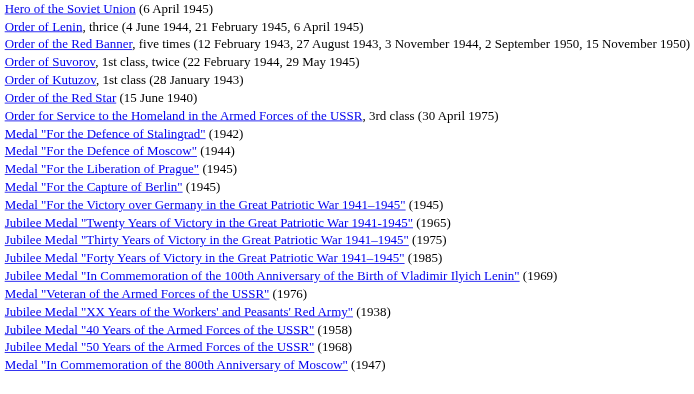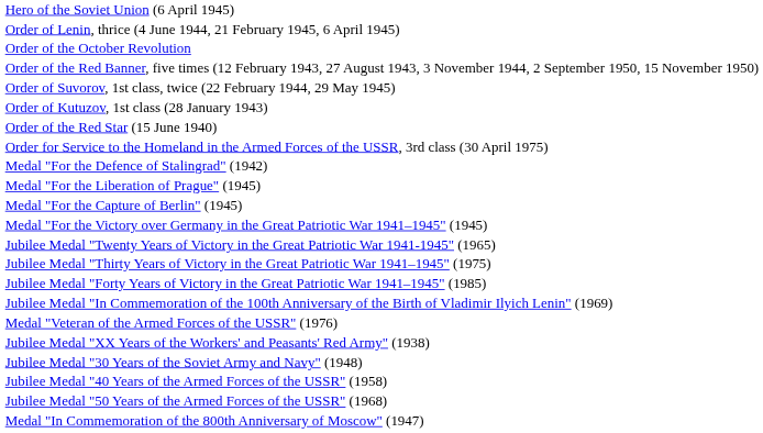 <table>
 <tr>
 <td></td>
 <td><a href='#'>Hero of the Soviet Union</a> (6 April 1945)</td>
 </tr>
 <tr>
 <td></td>
 <td><a href='#'>Order of Lenin</a>, thrice (4 June 1944, 21 February 1945, 6 April 1945)</td>
+</tr>
+<tr>
+<td></td>
+<td><a href='#'>Order of the October Revolution</a></td>
 </tr>
 <tr>
 <td></td>
 <td><a href='#'>Order of the Red Banner</a>, five times (12 February 1943, 27 August 1943, 3 November 1944, 2 September 1950, 15 November 1950)</td>
 </tr>
 <tr>
 <td></td>
 <td><a href='#'>Order of Suvorov</a>, 1st class, twice (22 February 1944, 29 May 1945)</td>
 </tr>
 <tr>
 <td></td>
 <td><a href='#'>Order of Kutuzov</a>, 1st class (28 January 1943)</td>
 </tr>
 <tr>
 <td></td>
 <td><a href='#'>Order of the Red Star</a> (15 June 1940)</td>
 </tr>
 <tr>
 <td></td>
 <td><a href='#'>Order for Service to the Homeland in the Armed Forces of the USSR</a>, 3rd class (30 April 1975)</td>
 </tr>
 <tr>
 <td></td>
 <td><a href='#'>Medal "For the Defence of Stalingrad"</a> (1942)</td>
-</tr>
-<tr>
-<td></td>
-<td><a href='#'>Medal "For the Defence of Moscow"</a> (1944)</td>
 </tr>
 <tr>
 <td></td>
 <td><a href='#'>Medal "For the Liberation of Prague"</a> (1945)</td>
 </tr>
 <tr>
 <td></td>
 <td><a href='#'>Medal "For the Capture of Berlin"</a> (1945)</td>
 </tr>
 <tr>
 <td></td>
 <td><a href='#'>Medal "For the Victory over Germany in the Great Patriotic War 1941–1945"</a> (1945)</td>
 </tr>
 <tr>
 <td></td>
 <td><a href='#'>Jubilee Medal "Twenty Years of Victory in the Great Patriotic War 1941-1945"</a> (1965)</td>
 </tr>
 <tr>
 <td></td>
 <td><a href='#'>Jubilee Medal "Thirty Years of Victory in the Great Patriotic War 1941–1945"</a> (1975)</td>
 </tr>
 <tr>
 <td></td>
 <td><a href='#'>Jubilee Medal "Forty Years of Victory in the Great Patriotic War 1941–1945"</a> (1985)</td>
 </tr>
 <tr>
 <td></td>
 <td><a href='#'>Jubilee Medal "In Commemoration of the 100th Anniversary of the Birth of Vladimir Ilyich Lenin"</a> (1969)</td>
 </tr>
 <tr>
 <td></td>
 <td><a href='#'>Medal "Veteran of the Armed Forces of the USSR"</a> (1976)</td>
 </tr>
 <tr>
 <td></td>
 <td><a href='#'>Jubilee Medal "XX Years of the Workers' and Peasants' Red Army"</a> (1938)</td>
 </tr>
 <tr>
 <td></td>
+<td><a href='#'>Jubilee Medal "30 Years of the Soviet Army and Navy"</a> (1948)</td>
+</tr>
+<tr>
+<td></td>
 <td><a href='#'>Jubilee Medal "40 Years of the Armed Forces of the USSR"</a> (1958)</td>
 </tr>
 <tr>
 <td></td>
 <td><a href='#'>Jubilee Medal "50 Years of the Armed Forces of the USSR"</a> (1968)</td>
 </tr>
 <tr>
 <td></td>
 <td><a href='#'>Medal "In Commemoration of the 800th Anniversary of Moscow"</a> (1947)</td>
 </tr>
 <tr>
 </tr>
 </table>
